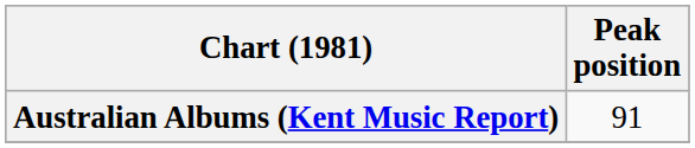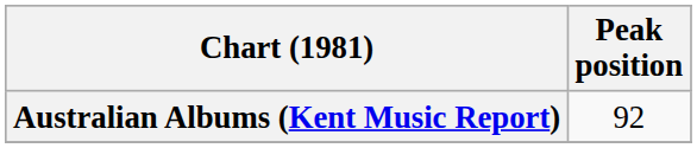 <table class="wikitable sortable plainrowheaders" style="text-align:center">
 <tr>
 <th scope="col">Chart (1981)</th>
 <th scope="col">Peak<br>position</th>
 </tr>
 <tr>
 <th scope="row">Australian Albums (<a href='#'>Kent Music Report</a>)</th>
-<td>91</td>
+<td>92</td>
 </tr>
 <tr>
 </tr>
 <tr>
 </tr>
 <tr>
 </tr>
 </table>
